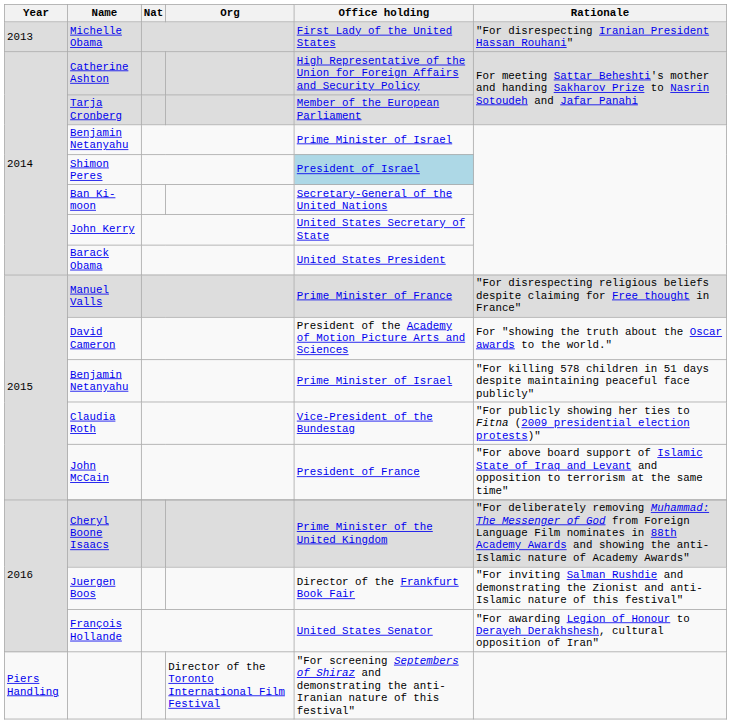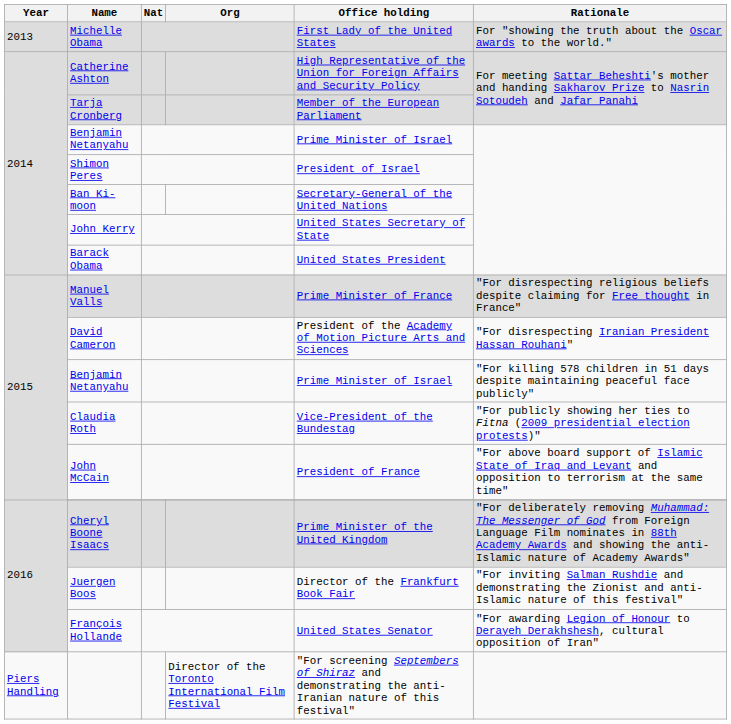 <table class="wikitable">
 <tr>
 <th>Year</th>
 <th>Name</th>
 <th>Nat</th>
 <th>Org</th>
 <th>Office holding</th>
 <th>Rationale</th>
 </tr>
 <tr bgcolor=#dddddd>
 <td>2013</td>
 <td><a href='#'>Michelle Obama</a></td>
 <td align=center colspan="2"></td>
 <td><a href='#'>First Lady of the United States</a></td>
-<td>"For disrespecting <a href='#'>Iranian President</a> <a href='#'>Hassan Rouhani</a>"</td>
+<td>For "showing the truth about the <a href='#'>Oscar awards</a> to the world."</td>
 </tr>
 <tr bgcolor=#dddddd>
 <td rowspan="7">2014</td>
 <td><a href='#'>Catherine Ashton</a></td>
 <td align=center></td>
 <td align=center></td>
 <td><a href='#'>High Representative of the Union for Foreign Affairs and Security Policy</a></td>
 <td rowspan="2">For meeting <a href='#'>Sattar Beheshti</a>'s mother and handing <a href='#'>Sakharov Prize</a> to <a href='#'>Nasrin Sotoudeh</a> and <a href='#'>Jafar Panahi</a></td>
 </tr>
 <tr bgcolor=#dddddd>
 <td><a href='#'>Tarja Cronberg</a></td>
 <td align=center></td>
 <td align=center></td>
 <td><a href='#'>Member of the European Parliament</a></td>
 </tr>
 <tr>
 <td><a href='#'>Benjamin Netanyahu</a></td>
 <td align=center colspan="2"></td>
 <td><a href='#'>Prime Minister of Israel</a></td>
 </tr>
 <tr>
 <td><a href='#'>Shimon Peres</a></td>
 <td align=center colspan="2"></td>
-<td style="background: lightblue;"><a href='#'>President of Israel</a></td>
+<td><a href='#'>President of Israel</a></td>
 </tr>
 <tr>
 <td><a href='#'>Ban Ki-moon</a></td>
 <td align=center></td>
 <td align=center></td>
 <td><a href='#'>Secretary-General of the United Nations</a></td>
 </tr>
 <tr>
 <td><a href='#'>John Kerry</a></td>
 <td align=center colspan="2"></td>
 <td><a href='#'>United States Secretary of State</a></td>
 </tr>
 <tr>
 <td><a href='#'>Barack Obama</a></td>
 <td align=center colspan="2"></td>
 <td><a href='#'>United States President</a></td>
 </tr>
 <tr bgcolor=#dddddd>
 <td rowspan="5">2015</td>
 <td><a href='#'>Manuel Valls</a></td>
 <td align=center colspan="2"></td>
 <td><a href='#'>Prime Minister of France</a></td>
 <td>"For disrespecting religious beliefs despite claiming for <a href='#'>Free thought</a> in France"</td>
 </tr>
 <tr>
 <td><a href='#'>David Cameron</a></td>
 <td align=center colspan="2"></td>
 <td>President of the <a href='#'>Academy of Motion Picture Arts and Sciences</a></td>
-<td>For "showing the truth about the <a href='#'>Oscar awards</a> to the world."</td>
+<td>"For disrespecting <a href='#'>Iranian President</a> <a href='#'>Hassan Rouhani</a>"</td>
 </tr>
 <tr>
 <td><a href='#'>Benjamin Netanyahu</a></td>
 <td align=center colspan="2"></td>
 <td><a href='#'>Prime Minister of Israel</a></td>
 <td>"For killing 578 children in 51 days despite maintaining peaceful face publicly"</td>
 </tr>
 <tr>
 <td><a href='#'>Claudia Roth</a></td>
 <td align=center colspan="2"></td>
 <td><a href='#'>Vice-President of the Bundestag</a></td>
 <td>"For publicly showing her ties to <em>Fitna</em> (<a href='#'>2009 presidential election protests</a>)"</td>
 </tr>
 <tr>
 <td><a href='#'>John McCain</a></td>
 <td align=center colspan="2"></td>
 <td><a href='#'>President of France</a></td>
 <td>"For above board support of <a href='#'>Islamic State of Iraq and Levant</a> and opposition to terrorism at the same time"</td>
 </tr>
 <tr bgcolor=#dddddd>
 <td rowspan="5">2016</td>
 </tr>
 <tr>
 </tr>
 <tr bgcolor=#dddddd>
 <td><a href='#'>Cheryl Boone Isaacs</a></td>
 <td></td>
 <td></td>
 <td><a href='#'>Prime Minister of the United Kingdom</a></td>
 <td>"For deliberately removing <em><a href='#'>Muhammad: The Messenger of God</a></em> from Foreign Language Film nominates in <a href='#'>88th Academy Awards</a> and showing the anti-Islamic nature of Academy Awards"</td>
 </tr>
 <tr>
 <td><a href='#'>Juergen Boos</a></td>
 <td></td>
 <td></td>
 <td>Director of the <a href='#'>Frankfurt Book Fair</a></td>
 <td>"For inviting <a href='#'>Salman Rushdie</a> and demonstrating the Zionist and anti-Islamic nature of this festival"</td>
 </tr>
 <tr>
 <td><a href='#'>François Hollande</a></td>
 <td align=center colspan="2"></td>
 <td><a href='#'>United States Senator</a></td>
 <td>"For awarding <a href='#'>Legion of Honour</a> to <a href='#'>Derayeh Derakhshesh</a>, cultural opposition of Iran"</td>
 </tr>
 <tr>
 <td><a href='#'>Piers Handling</a></td>
 <td></td>
 <td></td>
 <td>Director of the <a href='#'>Toronto International Film Festival</a></td>
 <td>"For screening <em><a href='#'>Septembers of Shiraz</a></em> and demonstrating the anti-Iranian nature of this festival"</td>
 </tr>
 </table>
